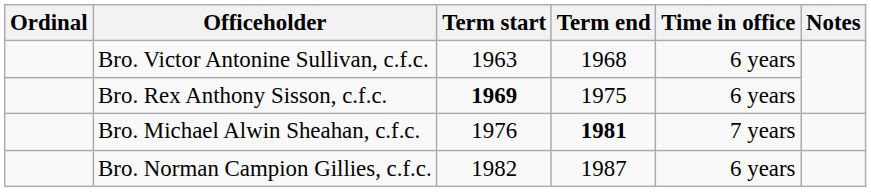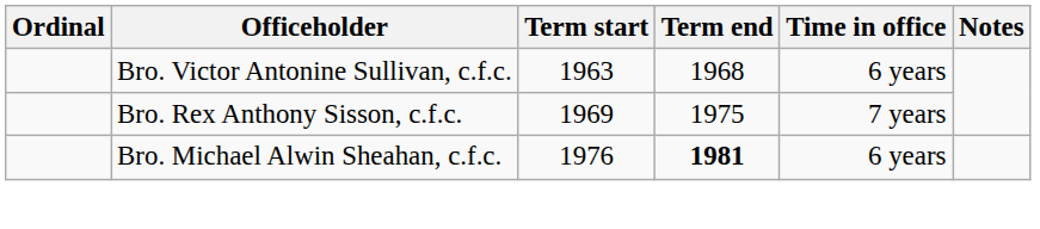 <table class="wikitable sortable">
 <tr>
 <th>Ordinal</th>
 <th>Officeholder</th>
 <th>Term start</th>
 <th>Term end</th>
 <th>Time in office</th>
 <th>Notes</th>
 </tr>
 <tr>
 <td align=center></td>
 <td>Bro. Victor Antonine Sullivan, c.f.c.</td>
 <td align=center>1963</td>
 <td align=center>1968</td>
 <td align=right>6 years</td>
 <td rowspan=2></td>
 </tr>
 <tr>
 <td align=center></td>
 <td>Bro. Rex Anthony Sisson, c.f.c.</td>
-<td align=center><strong>1969</strong></td>
+<td align=center>1969</td>
 <td align=center>1975</td>
-<td align=right>6 years</td>
+<td align=right>7 years</td>
 </tr>
 <tr>
 <td align=center></td>
 <td>Bro. Michael Alwin Sheahan, c.f.c.</td>
 <td align=center>1976</td>
 <td align=center><strong>1981</strong></td>
-<td align=right>7 years</td>
-<td></td>
-</tr>
-<tr>
-<td align=center></td>
-<td>Bro. Norman Campion Gillies, c.f.c.</td>
-<td align=center>1982</td>
-<td align=center>1987</td>
-<td align=right>6 years</td>
+<td align=right>6   years</td>
 <td></td>
 </tr>
 </table>
